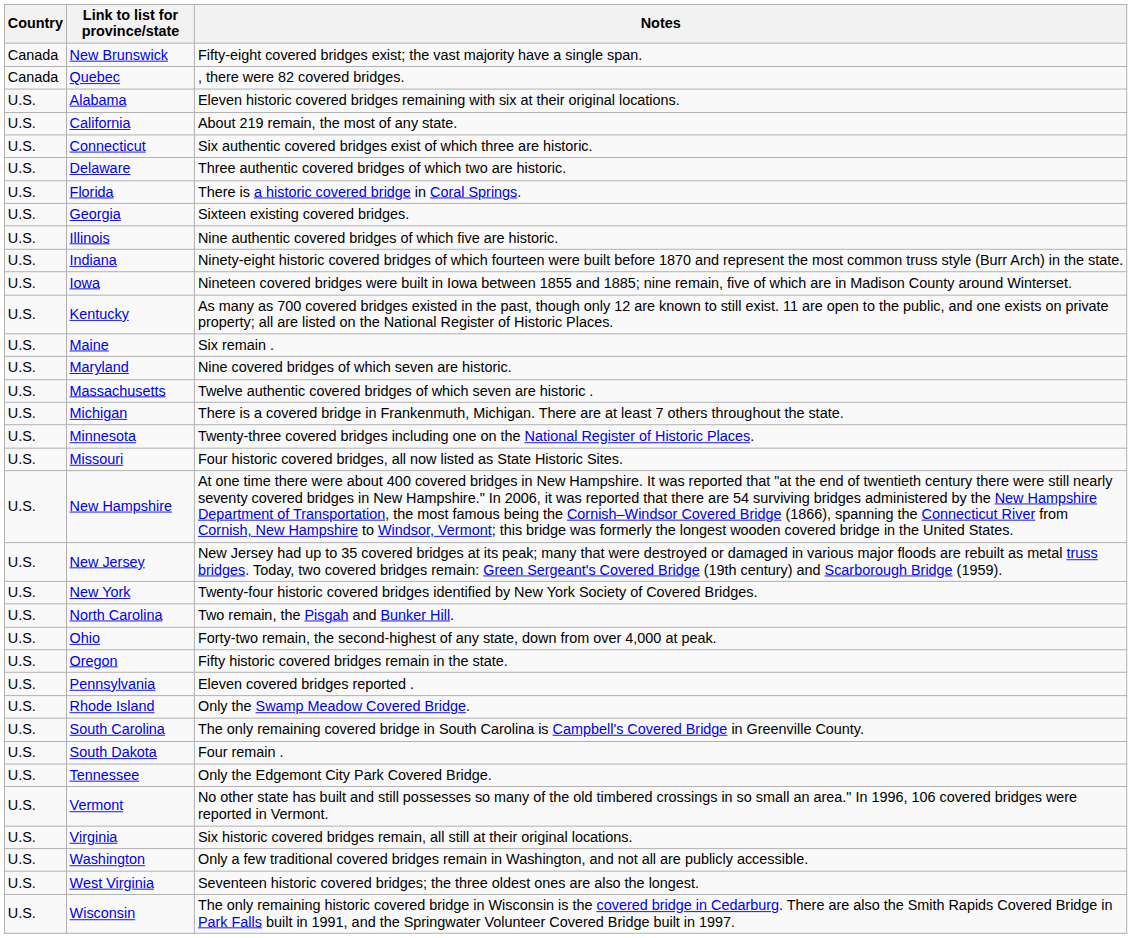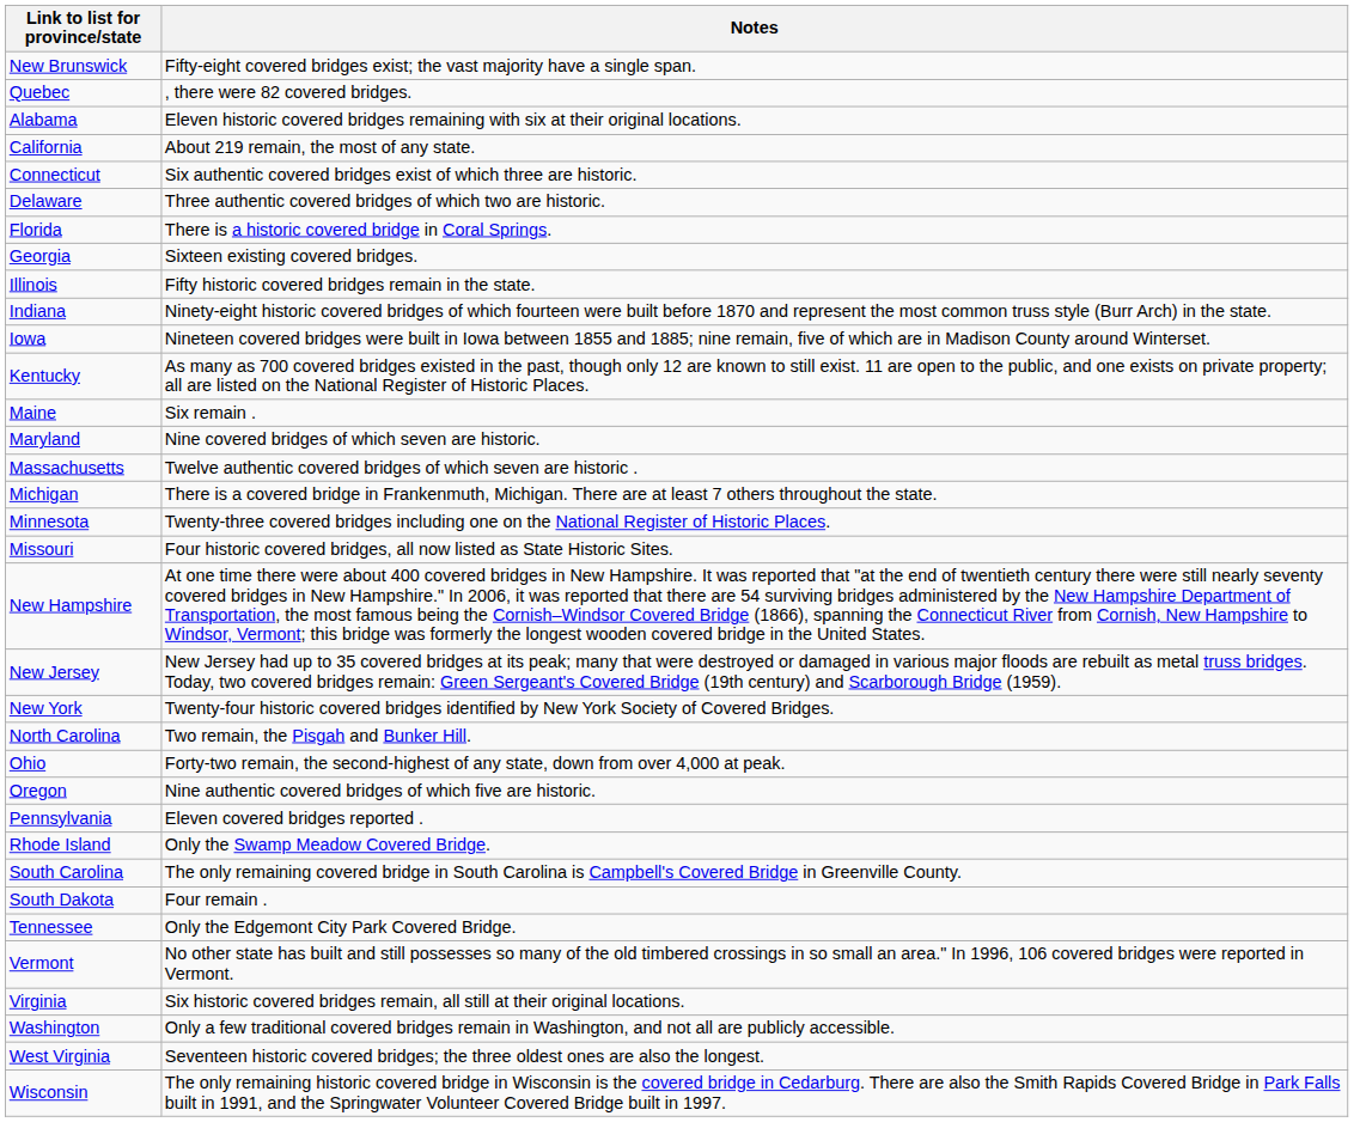 <table class="wikitable sortable">
 <tr>
-<th>Country</th>
 <th>Link to list for province/state</th>
 <th>Notes</th>
 </tr>
 <tr>
-<td>Canada</td>
 <td><a href='#'>New Brunswick</a></td>
 <td>Fifty-eight covered bridges exist; the vast majority have a single span.</td>
 </tr>
 <tr>
-<td>Canada</td>
 <td><a href='#'>Quebec</a></td>
 <td>, there were 82 covered bridges.</td>
 </tr>
 <tr>
-<td>U.S.</td>
 <td><a href='#'>Alabama</a></td>
 <td>Eleven historic covered bridges remaining with six at their original locations.</td>
 </tr>
 <tr>
-<td>U.S.</td>
 <td><a href='#'>California</a></td>
 <td>About 219 remain, the most of any state.</td>
 </tr>
 <tr>
-<td>U.S.</td>
 <td><a href='#'>Connecticut</a></td>
 <td>Six authentic covered bridges exist of which three are historic.</td>
 </tr>
 <tr>
-<td>U.S.</td>
 <td><a href='#'>Delaware</a></td>
 <td>Three authentic covered bridges of which two are historic.</td>
 </tr>
 <tr>
-<td>U.S.</td>
 <td><a href='#'>Florida</a></td>
 <td>There is <a href='#'>a historic covered bridge</a> in <a href='#'>Coral Springs</a>.</td>
 </tr>
 <tr>
-<td>U.S.</td>
 <td><a href='#'>Georgia</a></td>
 <td>Sixteen existing covered bridges.</td>
 </tr>
 <tr>
-<td>U.S.</td>
 <td><a href='#'>Illinois</a></td>
-<td>Nine authentic covered bridges of which five are historic.</td>
+<td>Fifty historic covered bridges remain in the state.</td>
 </tr>
 <tr>
-<td>U.S.</td>
 <td><a href='#'>Indiana</a></td>
 <td>Ninety-eight historic covered bridges of which fourteen were built before 1870 and represent the most common truss style (Burr Arch) in the state.</td>
 </tr>
 <tr>
-<td>U.S.</td>
 <td><a href='#'>Iowa</a></td>
 <td>Nineteen covered bridges were built in Iowa between 1855 and 1885; nine remain, five of which are in Madison County around Winterset.</td>
 </tr>
 <tr>
-<td>U.S.</td>
 <td><a href='#'>Kentucky</a></td>
 <td>As many as 700 covered bridges existed in the past, though only 12 are known to still exist. 11 are open to the public, and one exists on private property; all are listed on the National Register of Historic Places.</td>
 </tr>
 <tr>
-<td>U.S.</td>
 <td><a href='#'>Maine</a></td>
 <td>Six remain .</td>
 </tr>
 <tr>
-<td>U.S.</td>
 <td><a href='#'>Maryland</a></td>
 <td>Nine covered bridges of which seven are historic.</td>
 </tr>
 <tr>
-<td>U.S.</td>
 <td><a href='#'>Massachusetts</a></td>
 <td>Twelve authentic covered bridges of which seven are historic .</td>
 </tr>
 <tr>
-<td>U.S.</td>
 <td><a href='#'>Michigan</a></td>
 <td>There is a covered bridge in Frankenmuth, Michigan. There are at least 7 others throughout the state.</td>
 </tr>
 <tr>
-<td>U.S.</td>
 <td><a href='#'>Minnesota</a></td>
 <td>Twenty-three covered bridges including one on the <a href='#'>National Register of Historic Places</a>.</td>
 </tr>
 <tr>
-<td>U.S.</td>
 <td><a href='#'>Missouri</a></td>
 <td>Four historic covered bridges, all now listed as State Historic Sites.</td>
 </tr>
 <tr>
-<td>U.S.</td>
 <td><a href='#'>New Hampshire</a></td>
 <td>At one time there were about 400 covered bridges in New Hampshire. It was reported that "at the end of twentieth century there were still nearly seventy covered bridges in New Hampshire." In 2006, it was reported that there are 54 surviving bridges administered by the <a href='#'>New Hampshire Department of Transportation</a>, the most famous being the <a href='#'>Cornish–Windsor Covered Bridge</a> (1866), spanning the <a href='#'>Connecticut River</a> from <a href='#'>Cornish, New Hampshire</a> to <a href='#'>Windsor, Vermont</a>; this bridge was formerly the longest wooden covered bridge in the United States.</td>
 </tr>
 <tr>
-<td>U.S.</td>
 <td><a href='#'>New Jersey</a></td>
 <td>New Jersey had up to 35 covered bridges at its peak; many that were destroyed or damaged in various major floods are rebuilt as metal <a href='#'>truss bridges</a>. Today, two covered bridges remain: <a href='#'>Green Sergeant's Covered Bridge</a> (19th century) and <a href='#'>Scarborough Bridge</a> (1959).</td>
 </tr>
 <tr>
-<td>U.S.</td>
 <td><a href='#'>New York</a></td>
 <td>Twenty-four historic covered bridges identified by New York Society of Covered Bridges.</td>
 </tr>
 <tr>
-<td>U.S.</td>
 <td><a href='#'>North Carolina</a></td>
 <td>Two remain, the <a href='#'>Pisgah</a> and <a href='#'>Bunker Hill</a>.</td>
 </tr>
 <tr>
-<td>U.S.</td>
 <td><a href='#'>Ohio</a></td>
 <td>Forty-two remain, the second-highest of any state, down from over 4,000 at peak.</td>
 </tr>
 <tr>
-<td>U.S.</td>
 <td><a href='#'>Oregon</a></td>
-<td>Fifty historic covered bridges remain in the state.</td>
+<td>Nine authentic covered bridges of which five are historic.</td>
 </tr>
 <tr>
-<td>U.S.</td>
 <td><a href='#'>Pennsylvania</a></td>
 <td>Eleven covered bridges reported .</td>
 </tr>
 <tr>
-<td>U.S.</td>
 <td><a href='#'>Rhode Island</a></td>
 <td>Only the <a href='#'>Swamp Meadow Covered Bridge</a>.</td>
 </tr>
 <tr>
-<td>U.S.</td>
 <td><a href='#'>South Carolina</a></td>
 <td>The only remaining covered bridge in South Carolina is <a href='#'>Campbell's Covered Bridge</a> in Greenville County.</td>
 </tr>
 <tr>
-<td>U.S.</td>
 <td><a href='#'>South Dakota</a></td>
 <td>Four remain .</td>
 </tr>
 <tr>
-<td>U.S.</td>
 <td><a href='#'>Tennessee</a></td>
 <td>Only the Edgemont City Park Covered Bridge.</td>
 </tr>
 <tr>
-<td>U.S.</td>
 <td><a href='#'>Vermont</a></td>
 <td>No other state has built and still possesses so many of the old timbered crossings in so small an area." In 1996, 106 covered bridges were reported in Vermont.</td>
 </tr>
 <tr>
-<td>U.S.</td>
 <td><a href='#'>Virginia</a></td>
 <td>Six historic covered bridges remain, all still at their original locations.</td>
 </tr>
 <tr>
-<td>U.S.</td>
 <td><a href='#'>Washington</a></td>
 <td>Only a few traditional covered bridges remain in Washington, and not all are publicly accessible.</td>
 </tr>
 <tr>
-<td>U.S.</td>
 <td><a href='#'>West Virginia</a></td>
 <td>Seventeen historic covered bridges; the three oldest ones are also the longest.</td>
 </tr>
 <tr>
-<td>U.S.</td>
 <td><a href='#'>Wisconsin</a></td>
 <td>The only remaining historic covered bridge in Wisconsin is the <a href='#'>covered bridge in Cedarburg</a>.  There are also the Smith Rapids Covered Bridge in <a href='#'>Park Falls</a> built in 1991, and the Springwater Volunteer Covered Bridge built in 1997.</td>
 </tr>
 </table>
